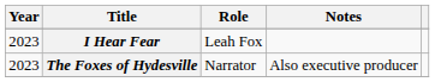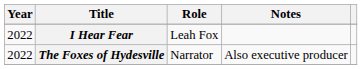 <table class="wikitable plainrowheaders sortable">
 <tr>
 <th>Year</th>
 <th>Title</th>
 <th>Role</th>
 <th class="unsortable">Notes</th>
 <th scope="col" class="unsortable"></th>
 </tr>
 <tr>
 </tr>
 <tr>
-<td>2023</td>
+<td>2022</td>
 <th scope="row"><em>I Hear Fear</em></th>
 <td>Leah Fox</td>
 <td></td>
 <td align=center></td>
 </tr>
 <tr>
-<td>2023</td>
+<td>2022</td>
 <th scope="row"><em>The Foxes of Hydesville</em></th>
 <td>Narrator</td>
 <td>Also executive producer</td>
 <td align=center></td>
 </tr>
 <tr>
 </tr>
 </table>
